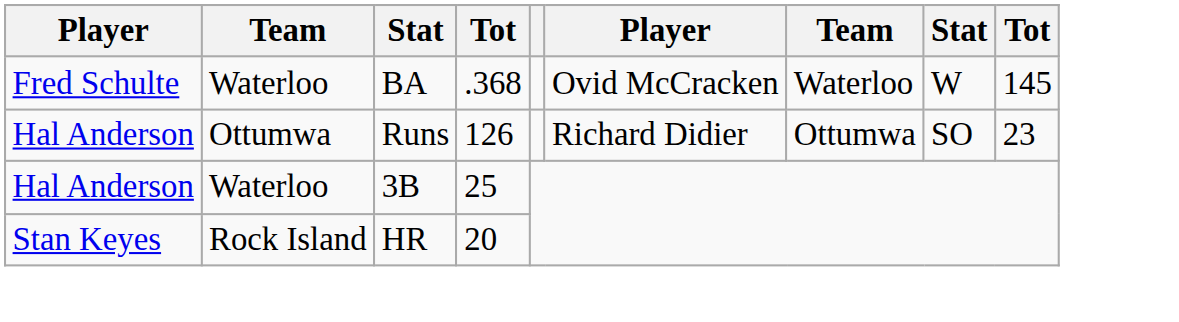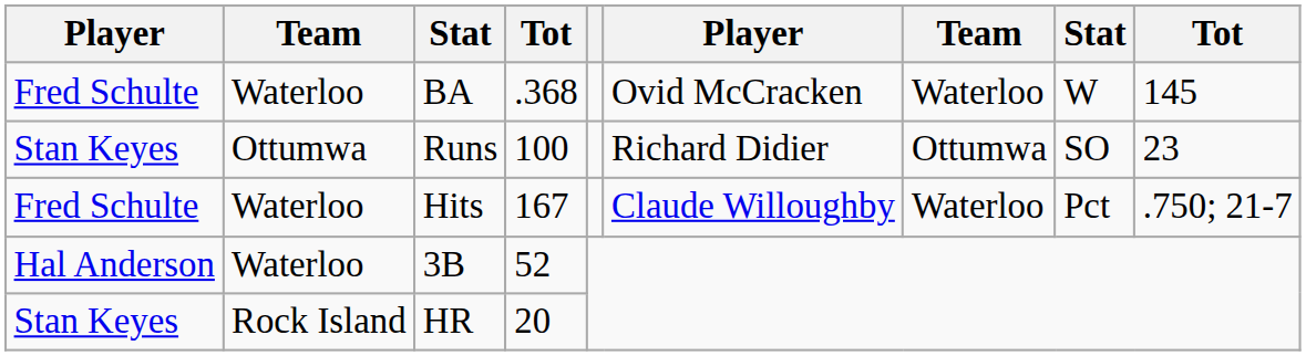 <table class="wikitable">
 <tr>
 <th>Player</th>
 <th>Team</th>
 <th>Stat</th>
 <th>Tot</th>
 <th></th>
 <th>Player</th>
 <th>Team</th>
 <th>Stat</th>
 <th>Tot</th>
 </tr>
 <tr>
 <td><a href='#'>Fred Schulte</a></td>
 <td>Waterloo</td>
 <td>BA</td>
 <td>.368</td>
 <td></td>
 <td>Ovid McCracken</td>
 <td>Waterloo</td>
 <td>W</td>
 <td>145</td>
 </tr>
 <tr>
-<td><a href='#'>Hal Anderson</a></td>
+<td><a href='#'>Stan Keyes</a></td>
 <td>Ottumwa</td>
 <td>Runs</td>
-<td>126</td>
+<td>100</td>
 <td></td>
 <td>Richard Didier</td>
 <td>Ottumwa</td>
 <td>SO</td>
 <td>23</td>
 </tr>
 <tr>
+<td><a href='#'>Fred Schulte</a></td>
+<td>Waterloo</td>
+<td>Hits</td>
+<td>167</td>
+<td></td>
+<td><a href='#'>Claude Willoughby</a></td>
+<td>Waterloo</td>
+<td>Pct</td>
+<td>.750; 21-7</td>
+</tr>
+<tr>
 <td><a href='#'>Hal Anderson</a></td>
 <td>Waterloo</td>
 <td>3B</td>
-<td>25</td>
+<td>52</td>
 </tr>
 <tr>
 <td><a href='#'>Stan Keyes</a></td>
 <td>Rock Island</td>
 <td>HR</td>
 <td>20</td>
 </tr>
 </table>
